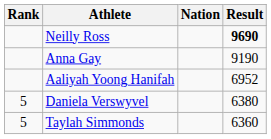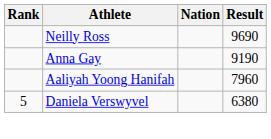 <table class="wikitable sortable" style="text-align:center">
 <tr>
 <th>Rank</th>
 <th>Athlete</th>
 <th>Nation</th>
 <th>Result</th>
 </tr>
 <tr>
 <td></td>
 <td align=left><a href='#'>Neilly Ross</a></td>
 <td align=left></td>
-<td><strong>9690</strong></td>
+<td>9690</td>
 </tr>
 <tr>
 <td></td>
 <td align=left><a href='#'>Anna Gay</a></td>
 <td align=left></td>
 <td>9190</td>
 </tr>
 <tr>
 <td></td>
 <td align=left><a href='#'>Aaliyah Yoong Hanifah</a></td>
 <td align=left></td>
-<td>6952</td>
+<td>7960</td>
 </tr>
 <tr>
 <td>5</td>
 <td align=left><a href='#'>Daniela Verswyvel</a></td>
 <td align=left></td>
 <td>6380</td>
 </tr>
-<tr>
-<td>5</td>
-<td align=left><a href='#'>Taylah Simmonds</a></td>
-<td align=left></td>
-<td>6360</td>
-</tr>
 </table>
